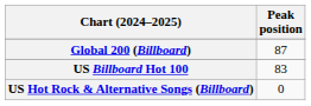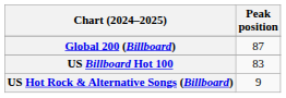 <table class="wikitable sortable plainrowheaders" style="text-align:center">
 <tr>
 <th scope="col">Chart (2024–2025)</th>
 <th scope="col">Peak<br>position</th>
 </tr>
 <tr>
 </tr>
 <tr>
 <th scope="row"><a href='#'>Global 200</a> (<em><a href='#'>Billboard</a></em>)</th>
 <td>87</td>
 </tr>
 <tr>
 </tr>
 <tr>
 </tr>
 <tr>
 </tr>
 <tr>
 </tr>
 <tr>
 </tr>
 <tr>
 <th scope="row">US <a href='#'><em>Billboard</em> Hot 100</a></th>
 <td>83</td>
 </tr>
 <tr>
 <th scope="row">US <a href='#'>Hot Rock & Alternative Songs</a> (<em><a href='#'>Billboard</a></em>)</th>
-<td>0</td>
+<td>9</td>
 </tr>
 </table>
